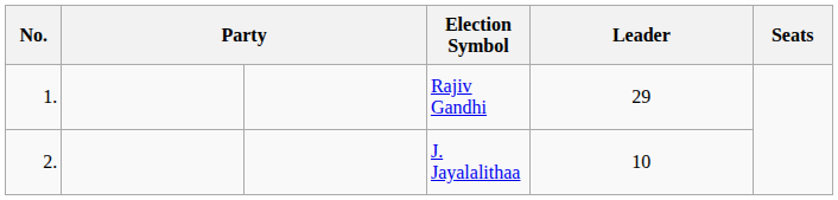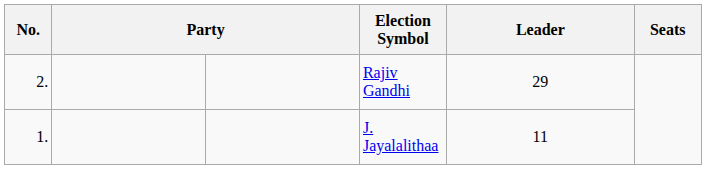 <table class="wikitable">
 <tr style="height: 50px;">
 <th scope="col" style="width:40px;">No.<br></th>
 <th scope="col" style="width:300px;" colspan="2">Party</th>
 <th scope="col" style="width:80px;">Election Symbol</th>
 <th scope="col" style="width:180px;">Leader</th>
 <th scope="col" style="width:60px;">Seats</th>
 </tr>
 <tr style="height: 55px;">
-<td style="text-align:right;">1.</td>
+<td style="text-align:right;">2.</td>
 <td></td>
 <td style="text-align:center;"></td>
 <td><a href='#'>Rajiv Gandhi</a></td>
 <td style="text-align:center;">29</td>
 </tr>
 <tr style="height: 55px;">
-<td style="text-align:right;">2.</td>
+<td style="text-align:right;">1.</td>
 <td></td>
 <td style="text-align:center;"></td>
 <td><a href='#'>J. Jayalalithaa</a></td>
-<td style="text-align:center;">10</td>
+<td style="text-align:center;">11</td>
 </tr>
 </table>
